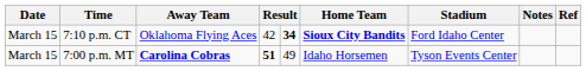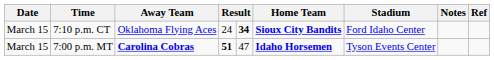 <table class="wikitable">
 <tr>
 <th>Date</th>
 <th>Time</th>
 <th>Away Team</th>
 <th colspan="2">Result</th>
 <th>Home Team</th>
 <th>Stadium</th>
 <th>Notes</th>
 <th>Ref</th>
 </tr>
 <tr>
 <td>March 15</td>
 <td>7:10 p.m. CT</td>
 <td><a href='#'>Oklahoma Flying Aces</a></td>
-<td>42</td>
+<td>24</td>
 <td><strong>34</strong></td>
 <td><strong><a href='#'>Sioux City Bandits</a></strong></td>
 <td><a href='#'>Ford Idaho Center</a></td>
 <td></td>
 <td></td>
 </tr>
 <tr>
 <td>March 15</td>
 <td>7:00 p.m. MT</td>
 <td><strong><a href='#'>Carolina Cobras</a></strong></td>
 <td><strong>51</strong></td>
-<td>49</td>
-<td><a href='#'>Idaho Horsemen</a></td>
+<td>47</td>
+<td><strong><a href='#'>Idaho Horsemen</a></strong></td>
 <td><a href='#'>Tyson Events Center</a></td>
 <td></td>
 <td></td>
 </tr>
 </table>
